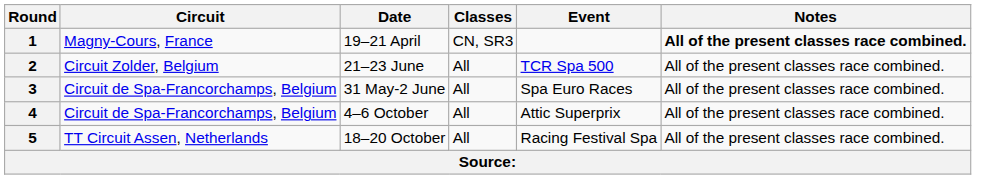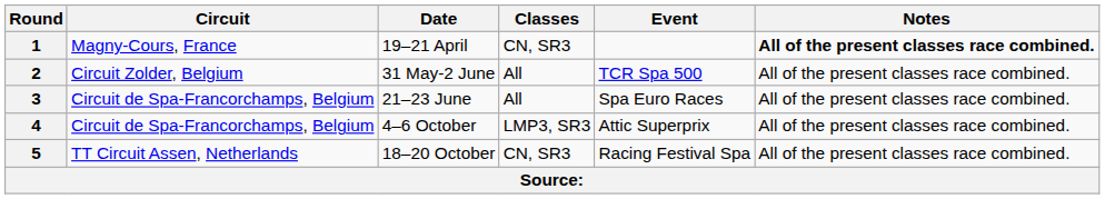 <table class="wikitable" style="font-size: 85%;">
 <tr>
 <th>Round</th>
 <th>Circuit</th>
 <th>Date</th>
 <th>Classes</th>
 <th>Event</th>
 <th>Notes</th>
 </tr>
 <tr>
 <th>1</th>
 <td> <a href='#'>Magny-Cours</a>, <a href='#'>France</a></td>
 <td>19–21 April</td>
 <td>CN, SR3</td>
 <td></td>
 <td><strong>All of the present classes race combined.</strong></td>
 </tr>
 <tr>
 <th>2</th>
 <td> <a href='#'>Circuit Zolder</a>, <a href='#'>Belgium</a></td>
-<td>21–23 June</td>
+<td>31 May-2 June</td>
 <td>All</td>
 <td><a href='#'>TCR Spa 500</a></td>
 <td>All of the present classes race combined.</td>
 </tr>
 <tr>
 <th>3</th>
 <td> <a href='#'>Circuit de Spa-Francorchamps</a>, <a href='#'>Belgium</a></td>
-<td>31 May-2 June</td>
+<td>21–23 June</td>
 <td>All</td>
 <td>Spa Euro Races</td>
 <td>All of the present classes race combined.</td>
 </tr>
 <tr>
 <th>4</th>
 <td> <a href='#'>Circuit de Spa-Francorchamps</a>, <a href='#'>Belgium</a></td>
 <td>4–6 October</td>
-<td>All</td>
+<td>LMP3, SR3</td>
 <td>Attic Superprix</td>
 <td>All of the present classes race combined.</td>
 </tr>
 <tr>
 <th>5</th>
 <td> <a href='#'>TT Circuit Assen</a>, <a href='#'>Netherlands</a></td>
 <td>18–20 October</td>
-<td>All</td>
+<td>CN, SR3</td>
 <td>Racing Festival Spa</td>
 <td>All of the present classes race combined.</td>
 </tr>
 <tr>
 <th colspan=6>Source:</th>
 </tr>
 </table>
